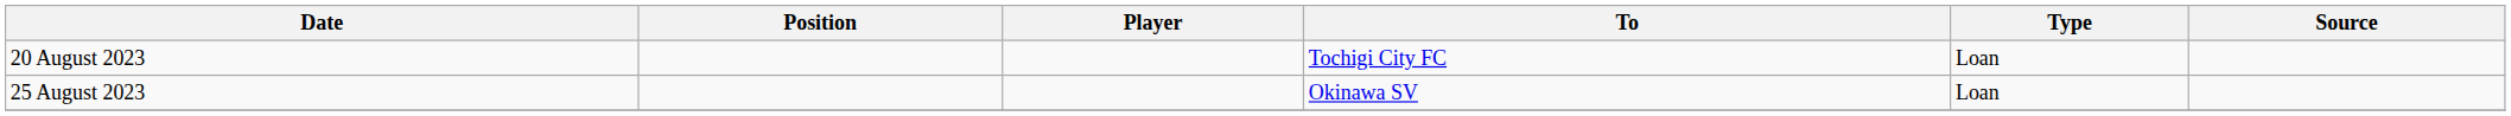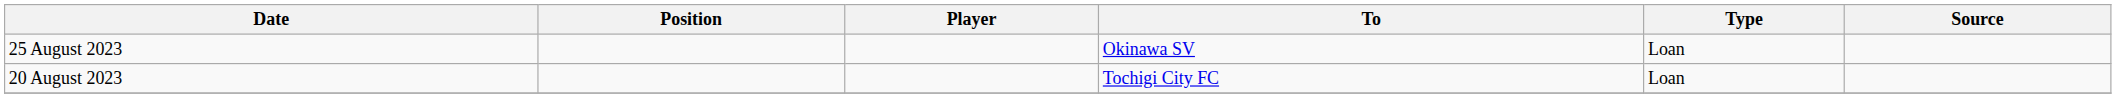 <table class="wikitable sortable" style="width:90%; text-align:center; font-size:95%; text-align:left;">
 <tr>
 <th>Date</th>
 <th>Position</th>
 <th>Player</th>
 <th>To</th>
 <th>Type</th>
 <th>Source</th>
 </tr>
 <tr>
+<td>25 August 2023</td>
+<td></td>
+<td></td>
+<td> <a href='#'>Okinawa SV</a></td>
+<td>Loan</td>
+<td></td>
+</tr>
+<tr>
 <td>20 August 2023</td>
 <td></td>
 <td></td>
 <td> <a href='#'>Tochigi City FC</a></td>
 <td>Loan</td>
 <td></td>
 </tr>
 <tr>
-<td>25 August 2023</td>
-<td></td>
-<td></td>
-<td> <a href='#'>Okinawa SV</a></td>
-<td>Loan</td>
-<td></td>
-</tr>
-<tr>
 </tr>
 </table>
